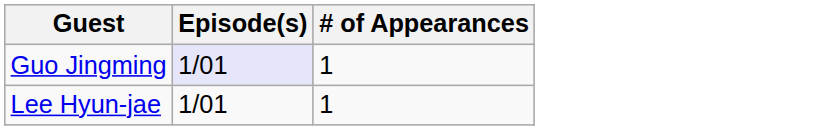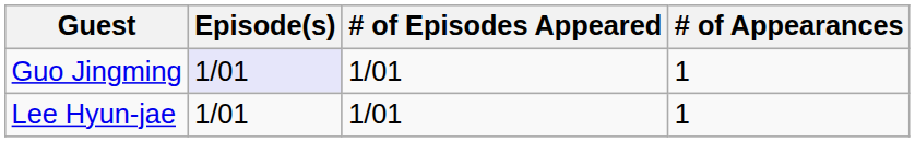 <table class="wikitable sortable collapsible collapsed">
 <tr>
 <th>Guest</th>
 <th>Episode(s)</th>
+<th># of Episodes Appeared</th>
 <th># of Appearances</th>
 </tr>
 <tr>
 <td><a href='#'>Guo Jingming</a></td>
 <td style="background: lavender;">1/01</td>
+<td>1/01</td>
 <td>1</td>
 </tr>
 <tr>
 <td><a href='#'>Lee Hyun-jae</a></td>
 <td>1/01</td>
+<td>1/01</td>
 <td>1</td>
 </tr>
 </table>
